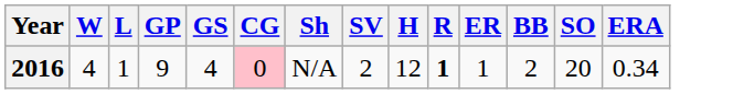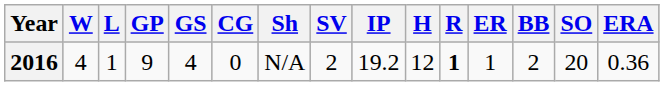 <table class="wikitable">
 <tr align=center>
 <th>Year</th>
 <th><a href='#'>W</a></th>
 <th><a href='#'>L</a></th>
 <th><a href='#'>GP</a></th>
 <th><a href='#'>GS</a></th>
 <th><a href='#'>CG</a></th>
 <th><a href='#'>Sh</a></th>
 <th><a href='#'>SV</a></th>
+<th><a href='#'>IP</a></th>
 <th><a href='#'>H</a></th>
 <th><a href='#'>R</a></th>
 <th><a href='#'>ER</a></th>
 <th><a href='#'>BB</a></th>
 <th><a href='#'>SO</a></th>
 <th><a href='#'>ERA</a></th>
 </tr>
 <tr align=center>
 <th>2016</th>
 <td>4</td>
 <td>1</td>
 <td>9</td>
 <td>4</td>
-<td style="background: pink;">0</td>
+<td>0</td>
 <td>N/A</td>
 <td>2</td>
+<td>19.2</td>
 <td>12</td>
 <td><strong>1</strong></td>
 <td>1</td>
 <td>2</td>
 <td>20</td>
-<td>0.34</td>
+<td>0.36</td>
 </tr>
 </table>
